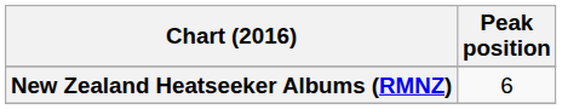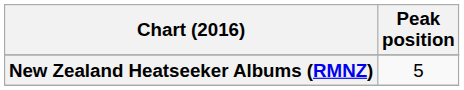 <table class="wikitable sortable plainrowheaders" style="text-align:center">
 <tr>
 <th scope="col">Chart (2016)</th>
 <th scope="col">Peak<br>position</th>
 </tr>
 <tr>
 </tr>
 <tr>
 </tr>
 <tr>
 </tr>
 <tr>
 </tr>
 <tr>
 <th scope="row">New Zealand Heatseeker Albums (<a href='#'>RMNZ</a>)</th>
-<td>6</td>
+<td>5</td>
 </tr>
 <tr>
 </tr>
 </table>
